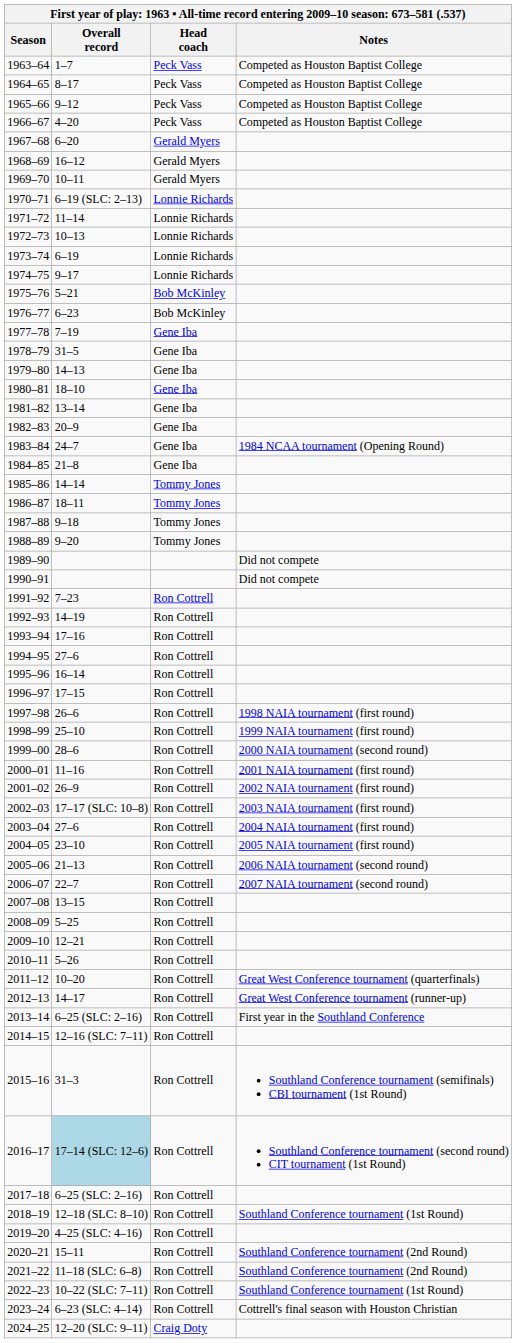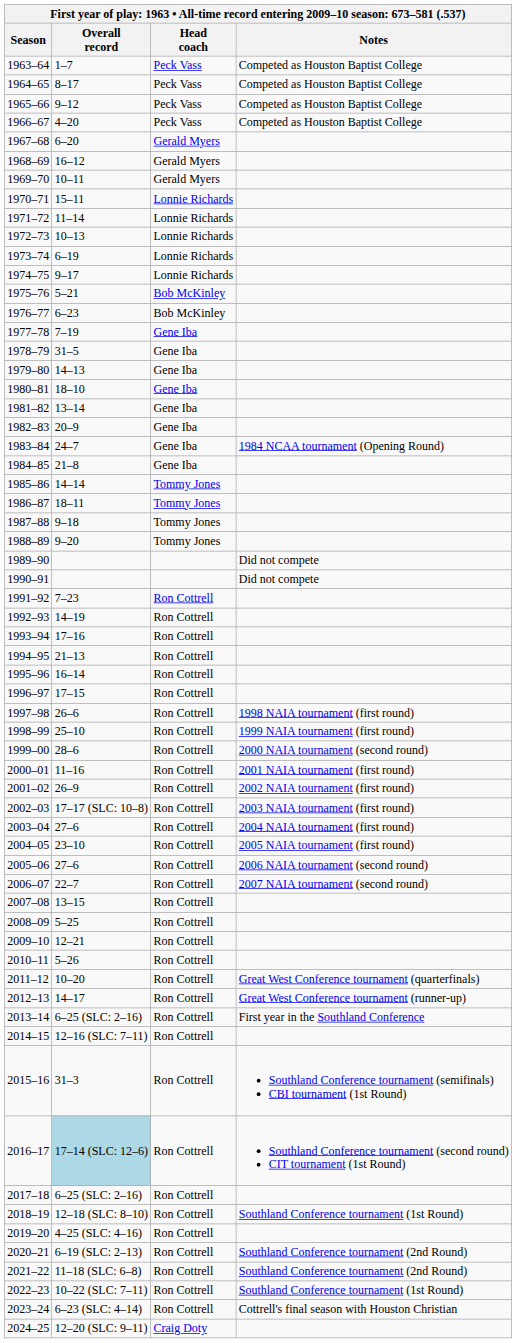 <table class="wikitable">
 <tr>
 <th colspan="5">First year of play: 1963 • All-time record entering 2009–10 season: 673–581 (.537)</th>
 </tr>
 <tr>
 <th>Season</th>
 <th>Overall<br>record</th>
 <th>Head<br>coach</th>
 <th>Notes</th>
 </tr>
 <tr>
 <td>1963–64</td>
 <td>1–7</td>
 <td><a href='#'>Peck Vass</a></td>
 <td>Competed as Houston Baptist College</td>
 </tr>
 <tr>
 <td>1964–65</td>
 <td>8–17</td>
 <td>Peck Vass</td>
 <td>Competed as Houston Baptist College</td>
 </tr>
 <tr>
 <td>1965–66</td>
 <td>9–12</td>
 <td>Peck Vass</td>
 <td>Competed as Houston Baptist College</td>
 </tr>
 <tr>
 <td>1966–67</td>
 <td>4–20</td>
 <td>Peck Vass</td>
 <td>Competed as Houston Baptist College</td>
 </tr>
 <tr>
 <td>1967–68</td>
 <td>6–20</td>
 <td><a href='#'>Gerald Myers</a></td>
 <td></td>
 </tr>
 <tr>
 <td>1968–69</td>
 <td>16–12</td>
 <td>Gerald Myers</td>
 <td></td>
 </tr>
 <tr>
 <td>1969–70</td>
 <td>10–11</td>
 <td>Gerald Myers</td>
 <td></td>
 </tr>
 <tr>
 <td>1970–71</td>
-<td>6–19 (SLC: 2–13)</td>
+<td>15–11</td>
 <td><a href='#'>Lonnie Richards</a></td>
 <td></td>
 </tr>
 <tr>
 <td>1971–72</td>
 <td>11–14</td>
 <td>Lonnie Richards</td>
 <td></td>
 </tr>
 <tr>
 <td>1972–73</td>
 <td>10–13</td>
 <td>Lonnie Richards</td>
 <td></td>
 </tr>
 <tr>
 <td>1973–74</td>
 <td>6–19</td>
 <td>Lonnie Richards</td>
 <td></td>
 </tr>
 <tr>
 <td>1974–75</td>
 <td>9–17</td>
 <td>Lonnie Richards</td>
 <td></td>
 </tr>
 <tr>
 <td>1975–76</td>
 <td>5–21</td>
 <td><a href='#'>Bob McKinley</a></td>
 <td></td>
 </tr>
 <tr>
 <td>1976–77</td>
 <td>6–23</td>
 <td>Bob McKinley</td>
 <td></td>
 </tr>
 <tr>
 <td>1977–78</td>
 <td>7–19</td>
 <td><a href='#'>Gene Iba</a></td>
 <td></td>
 </tr>
 <tr>
 <td>1978–79</td>
 <td>31–5</td>
 <td>Gene Iba</td>
 <td></td>
 </tr>
 <tr>
 <td>1979–80</td>
 <td>14–13</td>
 <td>Gene Iba</td>
 <td></td>
 </tr>
 <tr>
 <td>1980–81</td>
 <td>18–10</td>
 <td><a href='#'>Gene Iba</a></td>
 <td></td>
 </tr>
 <tr>
 <td>1981–82</td>
 <td>13–14</td>
 <td>Gene Iba</td>
 <td></td>
 </tr>
 <tr>
 <td>1982–83</td>
 <td>20–9</td>
 <td>Gene Iba</td>
 <td></td>
 </tr>
 <tr>
 <td>1983–84</td>
 <td>24–7</td>
 <td>Gene Iba</td>
 <td><a href='#'>1984 NCAA tournament</a> (Opening Round)</td>
 </tr>
 <tr>
 <td>1984–85</td>
 <td>21–8</td>
 <td>Gene Iba</td>
 <td></td>
 </tr>
 <tr>
 <td>1985–86</td>
 <td>14–14</td>
 <td><a href='#'>Tommy Jones</a></td>
 <td></td>
 </tr>
 <tr>
 <td>1986–87</td>
 <td>18–11</td>
 <td><a href='#'>Tommy Jones</a></td>
 <td></td>
 </tr>
 <tr>
 <td>1987–88</td>
 <td>9–18</td>
 <td>Tommy Jones</td>
 <td></td>
 </tr>
 <tr>
 <td>1988–89</td>
 <td>9–20</td>
 <td>Tommy Jones</td>
 <td></td>
 </tr>
 <tr>
 <td>1989–90</td>
 <td></td>
 <td></td>
 <td>Did not compete</td>
 </tr>
 <tr>
 <td>1990–91</td>
 <td></td>
 <td></td>
 <td>Did not compete</td>
 </tr>
 <tr>
 <td>1991–92</td>
 <td>7–23</td>
 <td><a href='#'>Ron Cottrell</a></td>
 <td></td>
 </tr>
 <tr>
 <td>1992–93</td>
 <td>14–19</td>
 <td>Ron Cottrell</td>
 <td></td>
 </tr>
 <tr>
 <td>1993–94</td>
 <td>17–16</td>
 <td>Ron Cottrell</td>
 <td></td>
 </tr>
 <tr>
 <td>1994–95</td>
-<td>27–6</td>
+<td>21–13</td>
 <td>Ron Cottrell</td>
 <td></td>
 </tr>
 <tr>
 <td>1995–96</td>
 <td>16–14</td>
 <td>Ron Cottrell</td>
 <td></td>
 </tr>
 <tr>
 <td>1996–97</td>
 <td>17–15</td>
 <td>Ron Cottrell</td>
 <td></td>
 </tr>
 <tr>
 <td>1997–98</td>
 <td>26–6</td>
 <td>Ron Cottrell</td>
 <td><a href='#'>1998 NAIA tournament</a> (first round)</td>
 </tr>
 <tr>
 <td>1998–99</td>
 <td>25–10</td>
 <td>Ron Cottrell</td>
 <td><a href='#'>1999 NAIA tournament</a> (first round)</td>
 </tr>
 <tr>
 <td>1999–00</td>
 <td>28–6</td>
 <td>Ron Cottrell</td>
 <td><a href='#'>2000 NAIA tournament</a> (second round)</td>
 </tr>
 <tr>
 <td>2000–01</td>
 <td>11–16</td>
 <td>Ron Cottrell</td>
 <td><a href='#'>2001 NAIA tournament</a> (first round)</td>
 </tr>
 <tr>
 <td>2001–02</td>
 <td>26–9</td>
 <td>Ron Cottrell</td>
 <td><a href='#'>2002 NAIA tournament</a> (first round)</td>
 </tr>
 <tr>
 <td>2002–03</td>
 <td>17–17 (SLC: 10–8)</td>
 <td>Ron Cottrell</td>
 <td><a href='#'>2003 NAIA tournament</a> (first round)</td>
 </tr>
 <tr>
 <td>2003–04</td>
 <td>27–6</td>
 <td>Ron Cottrell</td>
 <td><a href='#'>2004 NAIA tournament</a> (first round)</td>
 </tr>
 <tr>
 <td>2004–05</td>
 <td>23–10</td>
 <td>Ron Cottrell</td>
 <td><a href='#'>2005 NAIA tournament</a> (first round)</td>
 </tr>
 <tr>
 <td>2005–06</td>
-<td>21–13</td>
+<td>27–6</td>
 <td>Ron Cottrell</td>
 <td><a href='#'>2006 NAIA tournament</a> (second round)</td>
 </tr>
 <tr>
 <td>2006–07</td>
 <td>22–7</td>
 <td>Ron Cottrell</td>
 <td><a href='#'>2007 NAIA tournament</a> (second round)</td>
 </tr>
 <tr>
 <td>2007–08</td>
 <td>13–15</td>
 <td>Ron Cottrell</td>
 <td></td>
 </tr>
 <tr>
 <td>2008–09</td>
 <td>5–25</td>
 <td>Ron Cottrell</td>
 <td></td>
 </tr>
 <tr>
 <td>2009–10</td>
 <td>12–21</td>
 <td>Ron Cottrell</td>
 <td></td>
 </tr>
 <tr>
 <td>2010–11</td>
 <td>5–26</td>
 <td>Ron Cottrell</td>
 <td></td>
 </tr>
 <tr>
 <td>2011–12</td>
 <td>10–20</td>
 <td>Ron Cottrell</td>
 <td><a href='#'>Great West Conference tournament</a> (quarterfinals)</td>
 </tr>
 <tr>
 <td>2012–13</td>
 <td>14–17</td>
 <td>Ron Cottrell</td>
 <td><a href='#'>Great West Conference tournament</a> (runner-up)</td>
 </tr>
 <tr>
 <td>2013–14</td>
 <td>6–25 (SLC: 2–16)</td>
 <td>Ron Cottrell</td>
 <td>First year in the <a href='#'>Southland Conference</a></td>
 </tr>
 <tr>
 <td>2014–15</td>
 <td>12–16 (SLC: 7–11)</td>
 <td>Ron Cottrell</td>
 <td></td>
 </tr>
 <tr>
 <td>2015–16</td>
 <td>31–3</td>
 <td>Ron Cottrell</td>
 <td><br><ul><li><a href='#'>Southland Conference tournament</a> (semifinals)</li><li><a href='#'>CBI tournament</a> (1st Round)</li></ul></td>
 </tr>
 <tr>
 <td>2016–17</td>
 <td style="background: lightblue;">17–14 (SLC: 12–6)</td>
 <td>Ron Cottrell</td>
 <td><br><ul><li><a href='#'>Southland Conference tournament</a> (second round)</li><li><a href='#'>CIT tournament</a> (1st Round)</li></ul></td>
 </tr>
 <tr>
 <td>2017–18</td>
 <td>6–25 (SLC: 2–16)</td>
 <td>Ron Cottrell</td>
 <td></td>
 </tr>
 <tr>
 <td>2018–19</td>
 <td>12–18 (SLC: 8–10)</td>
 <td>Ron Cottrell</td>
 <td><a href='#'>Southland Conference tournament</a> (1st Round)</td>
 </tr>
 <tr>
 <td>2019–20</td>
 <td>4–25 (SLC: 4–16)</td>
 <td>Ron Cottrell</td>
 <td></td>
 </tr>
 <tr>
 <td>2020–21</td>
-<td>15–11</td>
+<td>6–19 (SLC: 2–13)</td>
 <td>Ron Cottrell</td>
 <td><a href='#'>Southland Conference tournament</a> (2nd Round)</td>
 </tr>
 <tr>
 <td>2021–22</td>
 <td>11–18 (SLC: 6–8)</td>
 <td>Ron Cottrell</td>
 <td><a href='#'>Southland Conference tournament</a> (2nd Round)</td>
 </tr>
 <tr>
 <td>2022–23</td>
 <td>10–22 (SLC: 7–11)</td>
 <td>Ron Cottrell</td>
 <td><a href='#'>Southland Conference tournament</a> (1st Round)</td>
 </tr>
 <tr>
 <td>2023–24</td>
 <td>6–23 (SLC: 4–14)</td>
 <td>Ron Cottrell</td>
 <td>Cottrell's final season with Houston Christian</td>
 </tr>
 <tr>
 <td>2024–25</td>
 <td>12–20 (SLC: 9–11)</td>
 <td><a href='#'>Craig Doty</a></td>
 <td></td>
 </tr>
 </table>
